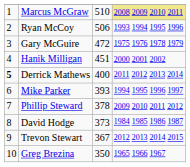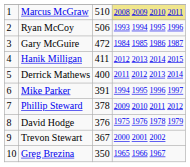 <table class="wikitable">
 <tr>
 </tr>
 <tr>
 <td>1</td>
 <td><a href='#'>Marcus McGraw</a></td>
 <td>510</td>
 <td style="background: khaki; font-size:80%;"><a href='#'>2008</a> <a href='#'>2009</a> <a href='#'>2010</a> <a href='#'>2011</a></td>
 </tr>
 <tr>
 <td>2</td>
 <td>Ryan McCoy</td>
 <td>506</td>
 <td style="font-size:80%;"><a href='#'>1993</a> <a href='#'>1994</a> <a href='#'>1995</a> <a href='#'>1996</a></td>
 </tr>
 <tr>
 <td>3</td>
 <td>Gary McGuire</td>
 <td>472</td>
-<td style="font-size:80%;"><a href='#'>1975</a> <a href='#'>1976</a> <a href='#'>1978</a> <a href='#'>1979</a></td>
+<td style="font-size:80%;"><a href='#'>1984</a> <a href='#'>1985</a> <a href='#'>1986</a> <a href='#'>1987</a></td>
 </tr>
 <tr>
 <td>4</td>
 <td><a href='#'>Hanik Milligan</a></td>
-<td>451</td>
-<td style="font-size:80%;"><a href='#'>2000</a> <a href='#'>2001</a> <a href='#'>2002</a></td>
+<td>411</td>
+<td style="font-size:80%;"><a href='#'>2012</a> <a href='#'>2013</a> <a href='#'>2014</a> <a href='#'>2015</a></td>
 </tr>
 <tr>
-<td><strong>5</strong></td>
+<td>5</td>
 <td>Derrick Mathews</td>
 <td>400</td>
 <td style="font-size:80%;"><a href='#'>2011</a> <a href='#'>2012</a> <a href='#'>2013</a> <a href='#'>2014</a></td>
 </tr>
 <tr>
 <td>6</td>
 <td><a href='#'>Mike Parker</a></td>
-<td>393</td>
+<td>391</td>
 <td style="font-size:80%;"><a href='#'>1994</a> <a href='#'>1995</a> <a href='#'>1996</a> <a href='#'>1997</a></td>
 </tr>
 <tr>
 <td>7</td>
 <td><a href='#'>Phillip Steward</a></td>
 <td>378</td>
 <td style="font-size:80%;"><a href='#'>2009</a> <a href='#'>2010</a> <a href='#'>2011</a> <a href='#'>2012</a></td>
 </tr>
 <tr>
 <td>8</td>
 <td>David Hodge</td>
-<td>373</td>
-<td style="font-size:80%;"><a href='#'>1984</a> <a href='#'>1985</a> <a href='#'>1986</a> <a href='#'>1987</a></td>
+<td>376</td>
+<td style="font-size:80%;"><a href='#'>1975</a> <a href='#'>1976</a> <a href='#'>1978</a> <a href='#'>1979</a></td>
 </tr>
 <tr>
 <td>9</td>
 <td>Trevon Stewart</td>
 <td>367</td>
-<td style="font-size:80%;"><a href='#'>2012</a> <a href='#'>2013</a> <a href='#'>2014</a> <a href='#'>2015</a></td>
+<td style="font-size:80%;"><a href='#'>2000</a> <a href='#'>2001</a> <a href='#'>2002</a></td>
 </tr>
 <tr>
 <td>10</td>
 <td><a href='#'>Greg Brezina</a></td>
 <td>350</td>
 <td style="font-size:80%;"><a href='#'>1965</a> <a href='#'>1966</a> <a href='#'>1967</a></td>
 </tr>
 </table>
